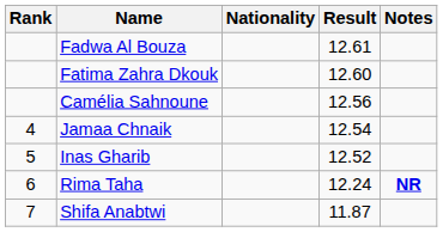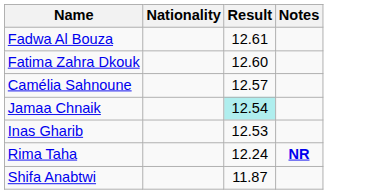 <table class="wikitable sortable" style="text-align:center">
 <tr>
-<th>Rank</th>
 <th>Name</th>
 <th>Nationality</th>
 <th>Result</th>
 <th>Notes</th>
 </tr>
 <tr>
-<td></td>
 <td align=left><a href='#'>Fadwa Al Bouza</a></td>
 <td align=left></td>
 <td>12.61</td>
 <td></td>
 </tr>
 <tr>
-<td></td>
 <td align=left><a href='#'>Fatima Zahra Dkouk</a></td>
 <td align=left></td>
 <td>12.60</td>
 <td></td>
 </tr>
 <tr>
-<td></td>
 <td align=left><a href='#'>Camélia Sahnoune</a></td>
 <td align=left></td>
-<td>12.56</td>
+<td>12.57</td>
 <td></td>
 </tr>
 <tr>
-<td>4</td>
 <td align=left><a href='#'>Jamaa Chnaik</a></td>
 <td align=left></td>
-<td>12.54</td>
+<td style="background: paleturquoise;">12.54</td>
 <td></td>
 </tr>
 <tr>
-<td>5</td>
 <td align=left><a href='#'>Inas Gharib</a></td>
 <td align=left></td>
-<td>12.52</td>
+<td>12.53</td>
 <td></td>
 </tr>
 <tr>
-<td>6</td>
 <td align=left><a href='#'>Rima Taha</a></td>
 <td align=left></td>
 <td>12.24</td>
 <td><strong><a href='#'>NR</a></strong></td>
 </tr>
 <tr>
-<td>7</td>
 <td align=left><a href='#'>Shifa Anabtwi</a></td>
 <td align=left></td>
 <td>11.87</td>
 <td></td>
 </tr>
 </table>
